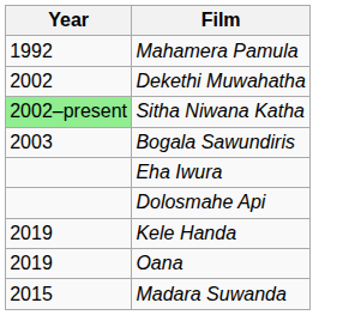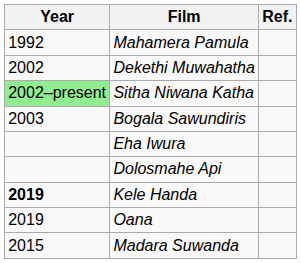 <table class="wikitable">
 <tr>
 <th>Year</th>
 <th>Film</th>
+<th>Ref.</th>
 </tr>
 <tr>
 <td>1992</td>
 <td><em>Mahamera Pamula</em></td>
+<td></td>
 </tr>
 <tr>
 <td>2002</td>
 <td><em>Dekethi Muwahatha</em></td>
+<td></td>
 </tr>
 <tr>
 <td style="background: lightgreen;">2002–present</td>
 <td><em>Sitha Niwana Katha</em></td>
+<td></td>
 </tr>
 <tr>
 <td>2003</td>
 <td><em>Bogala Sawundiris</em></td>
+<td></td>
 </tr>
 <tr>
 <td></td>
 <td><em>Eha Iwura</em></td>
+<td></td>
 </tr>
 <tr>
 <td></td>
 <td><em>Dolosmahe Api</em></td>
+<td></td>
 </tr>
 <tr>
-<td>2019</td>
+<td><strong>2019</strong></td>
 <td><em>Kele Handa</em></td>
+<td></td>
 </tr>
 <tr>
 <td>2019</td>
 <td><em>Oana</em></td>
+<td></td>
 </tr>
 <tr>
 <td>2015</td>
 <td><em>Madara Suwanda</em></td>
+<td></td>
 </tr>
 </table>
